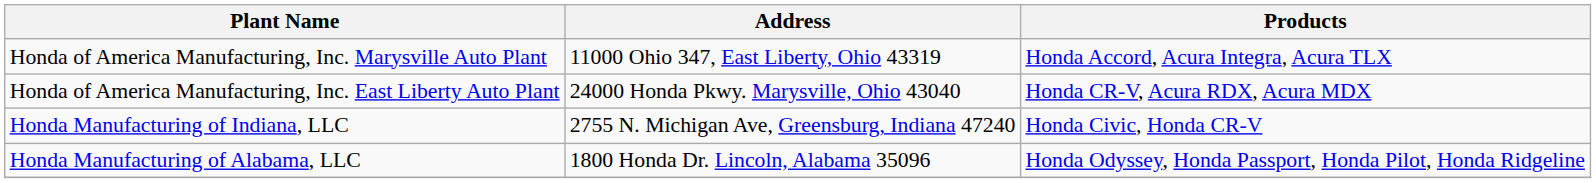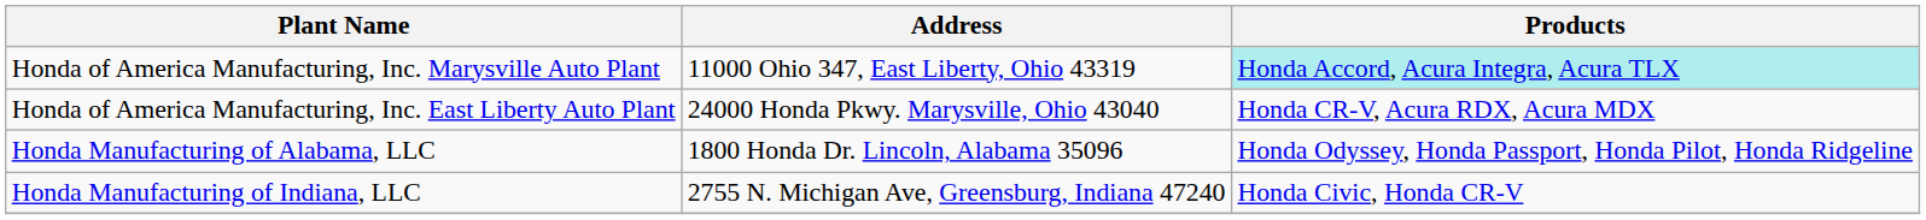 <table class="wikitable">
 <tr>
 <th>Plant Name</th>
 <th>Address</th>
 <th>Products</th>
 </tr>
 <tr --->
 <td>Honda of America Manufacturing, Inc. <a href='#'>Marysville Auto Plant</a></td>
 <td>11000 Ohio 347, <a href='#'>East Liberty, Ohio</a> 43319</td>
-<td><a href='#'>Honda Accord</a>, <a href='#'>Acura Integra</a>, <a href='#'>Acura TLX</a></td>
+<td style="background: paleturquoise;"><a href='#'>Honda Accord</a>, <a href='#'>Acura Integra</a>, <a href='#'>Acura TLX</a></td>
 </tr>
 <tr --->
 <td>Honda of America Manufacturing, Inc. <a href='#'>East Liberty Auto Plant</a></td>
 <td>24000 Honda Pkwy. <a href='#'>Marysville, Ohio</a> 43040</td>
 <td><a href='#'>Honda CR-V</a>, <a href='#'>Acura RDX</a>, <a href='#'>Acura MDX</a></td>
 </tr>
 <tr --->
+<td><a href='#'>Honda Manufacturing of Alabama</a>, LLC</td>
+<td>1800 Honda Dr. <a href='#'>Lincoln, Alabama</a> 35096</td>
+<td><a href='#'>Honda Odyssey</a>, <a href='#'>Honda Passport</a>, <a href='#'>Honda Pilot</a>, <a href='#'>Honda Ridgeline</a></td>
+</tr>
+<tr --->
 <td><a href='#'>Honda Manufacturing of Indiana</a>, LLC</td>
 <td>2755 N. Michigan Ave, <a href='#'>Greensburg, Indiana</a> 47240</td>
 <td><a href='#'>Honda Civic</a>, <a href='#'>Honda CR-V</a></td>
-</tr>
-<tr --->
-<td><a href='#'>Honda Manufacturing of Alabama</a>, LLC</td>
-<td>1800 Honda Dr. <a href='#'>Lincoln, Alabama</a> 35096</td>
-<td><a href='#'>Honda Odyssey</a>, <a href='#'>Honda Passport</a>, <a href='#'>Honda Pilot</a>, <a href='#'>Honda Ridgeline</a></td>
 </tr>
 <tr --->
 </tr>
 <tr --->
 </tr>
 </table>
